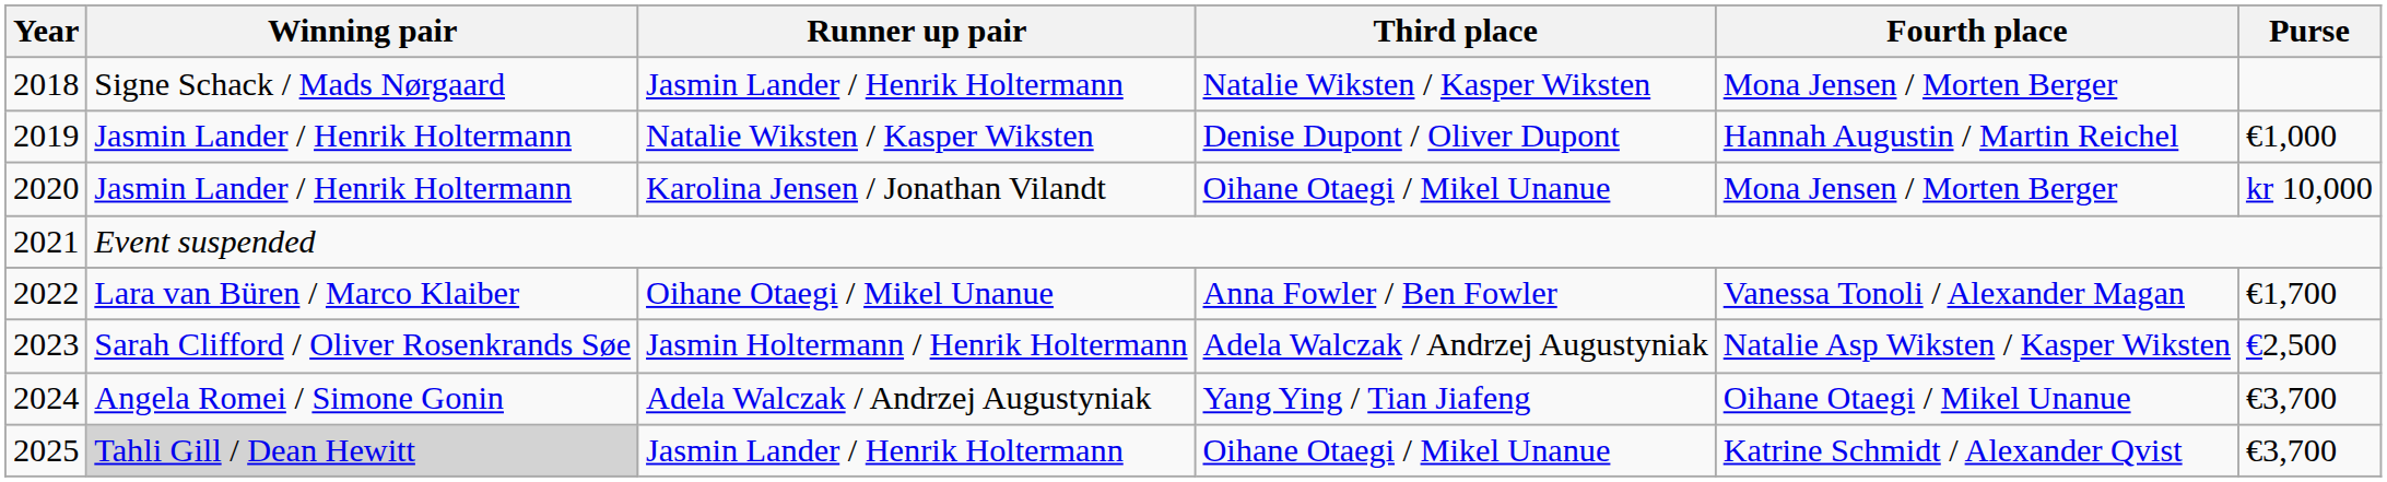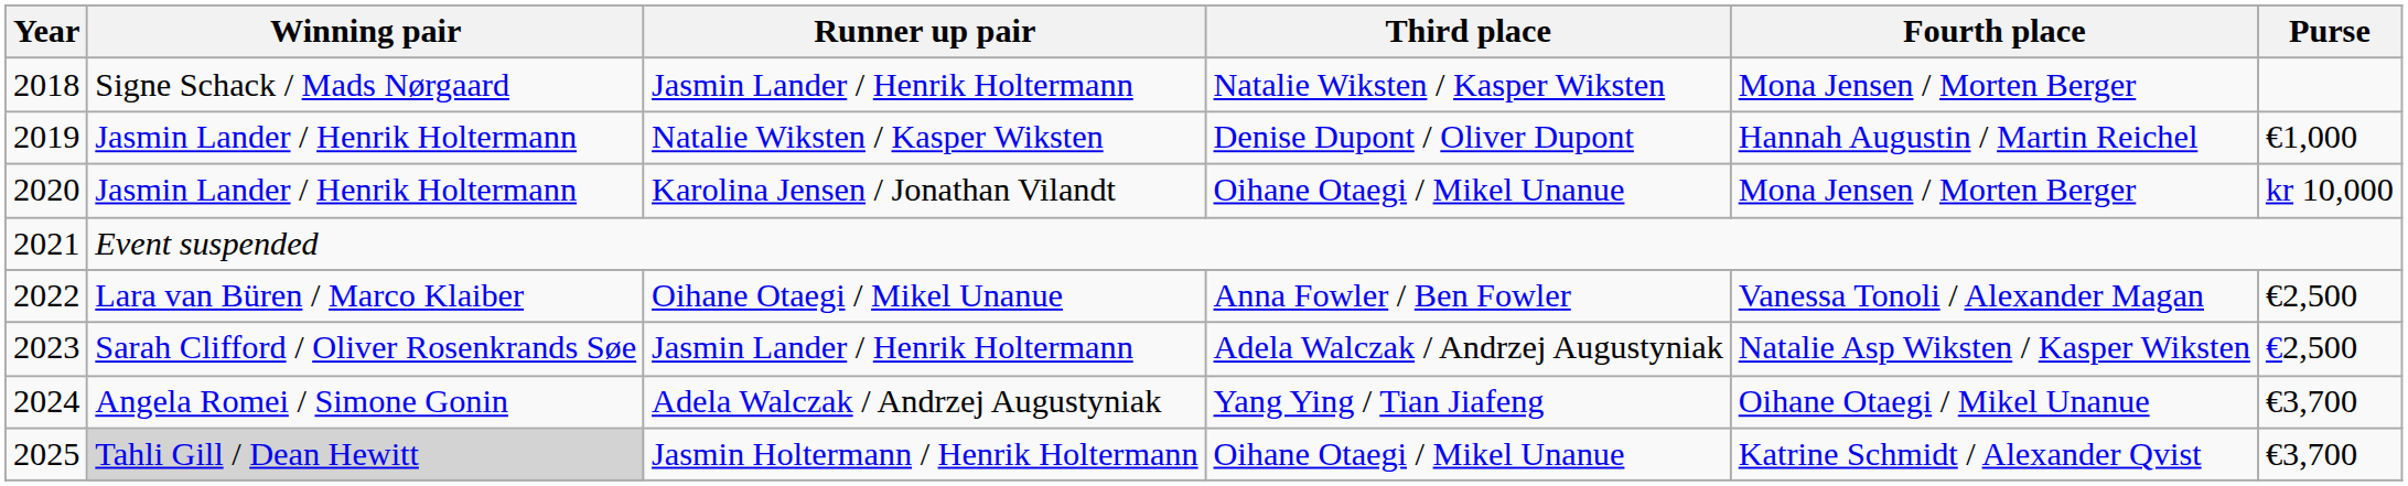 <table class="wikitable">
 <tr>
 <th scope="col">Year</th>
 <th scope="col">Winning pair</th>
 <th scope="col">Runner up pair</th>
 <th scope="col">Third place</th>
 <th scope="col">Fourth place</th>
 <th scope="col">Purse</th>
 </tr>
 <tr>
 <td>2018</td>
 <td> Signe Schack / <a href='#'>Mads Nørgaard</a></td>
 <td> <a href='#'>Jasmin Lander</a> / <a href='#'>Henrik Holtermann</a></td>
 <td> <a href='#'>Natalie Wiksten</a> / <a href='#'>Kasper Wiksten</a></td>
 <td> <a href='#'>Mona Jensen</a> / <a href='#'>Morten Berger</a></td>
 <td></td>
 </tr>
 <tr>
 <td>2019</td>
 <td> <a href='#'>Jasmin Lander</a> / <a href='#'>Henrik Holtermann</a></td>
 <td> <a href='#'>Natalie Wiksten</a> / <a href='#'>Kasper Wiksten</a></td>
 <td> <a href='#'>Denise Dupont</a> / <a href='#'>Oliver Dupont</a></td>
 <td> <a href='#'>Hannah Augustin</a> / <a href='#'>Martin Reichel</a></td>
 <td>€1,000</td>
 </tr>
 <tr>
 <td>2020</td>
 <td> <a href='#'>Jasmin Lander</a> / <a href='#'>Henrik Holtermann</a></td>
 <td> <a href='#'>Karolina Jensen</a> / Jonathan Vilandt</td>
 <td> <a href='#'>Oihane Otaegi</a> / <a href='#'>Mikel Unanue</a></td>
 <td> <a href='#'>Mona Jensen</a> / <a href='#'>Morten Berger</a></td>
 <td><a href='#'>kr</a> 10,000</td>
 </tr>
 <tr>
 <td>2021</td>
 <td colspan="5"><em>Event suspended</em></td>
 </tr>
 <tr>
 <td>2022</td>
 <td> <a href='#'>Lara van Büren</a> / <a href='#'>Marco Klaiber</a></td>
 <td> <a href='#'>Oihane Otaegi</a> / <a href='#'>Mikel Unanue</a></td>
 <td> <a href='#'>Anna Fowler</a> / <a href='#'>Ben Fowler</a></td>
 <td> <a href='#'>Vanessa Tonoli</a> / <a href='#'>Alexander Magan</a></td>
-<td>€1,700</td>
+<td>€2,500</td>
 </tr>
 <tr>
 <td>2023</td>
 <td> <a href='#'>Sarah Clifford</a> / <a href='#'>Oliver Rosenkrands Søe</a></td>
-<td> <a href='#'>Jasmin Holtermann</a> / <a href='#'>Henrik Holtermann</a></td>
+<td> <a href='#'>Jasmin Lander</a> / <a href='#'>Henrik Holtermann</a></td>
 <td> <a href='#'>Adela Walczak</a> / Andrzej Augustyniak</td>
 <td> <a href='#'>Natalie Asp Wiksten</a> / <a href='#'>Kasper Wiksten</a></td>
 <td><a href='#'>€</a>2,500</td>
 </tr>
 <tr>
 <td>2024</td>
 <td> <a href='#'>Angela Romei</a> / <a href='#'>Simone Gonin</a></td>
 <td> <a href='#'>Adela Walczak</a> / Andrzej Augustyniak</td>
 <td> <a href='#'>Yang Ying</a> / <a href='#'>Tian Jiafeng</a></td>
 <td> <a href='#'>Oihane Otaegi</a> / <a href='#'>Mikel Unanue</a></td>
 <td>€3,700</td>
 </tr>
 <tr>
 <td>2025</td>
 <td style="background: lightgrey;"> <a href='#'>Tahli Gill</a> / <a href='#'>Dean Hewitt</a></td>
-<td> <a href='#'>Jasmin Lander</a> / <a href='#'>Henrik Holtermann</a></td>
+<td> <a href='#'>Jasmin Holtermann</a> / <a href='#'>Henrik Holtermann</a></td>
 <td> <a href='#'>Oihane Otaegi</a> / <a href='#'>Mikel Unanue</a></td>
 <td> <a href='#'>Katrine Schmidt</a> / <a href='#'>Alexander Qvist</a></td>
 <td>€3,700</td>
 </tr>
 </table>
